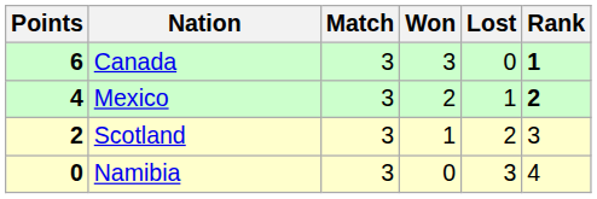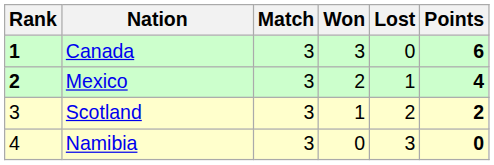 <table class="wikitable">
 <tr>
-<th width=20>Points</th>
+<th width=20>Rank</th>
 <th width=150>Nation</th>
 <th width=20>Match</th>
 <th width=20>Won</th>
 <th width=20>Lost</th>
-<th width=20>Rank</th>
+<th width=20>Points</th>
 </tr>
 <tr style="text-align:right; background:#cfc;">
-<td><strong>6</strong></td>
+<td align="left"><strong>1</strong></td>
 <td style="text-align:left;"> <a href='#'>Canada</a></td>
 <td>3</td>
 <td>3</td>
 <td>0</td>
-<td align="left"><strong>1</strong></td>
+<td><strong>6</strong></td>
 </tr>
 <tr style="text-align:right; background:#cfc;">
-<td><strong>4</strong></td>
+<td align="left"><strong>2</strong></td>
 <td style="text-align:left;"> <a href='#'>Mexico</a></td>
 <td>3</td>
 <td>2</td>
 <td>1</td>
-<td align="left"><strong>2</strong></td>
+<td><strong>4</strong></td>
 </tr>
 <tr style="text-align:right; background:#ffc;">
-<td><strong>2</strong></td>
+<td align="left">3</td>
 <td style="text-align:left;"> <a href='#'>Scotland</a></td>
 <td>3</td>
 <td>1</td>
 <td>2</td>
-<td align="left">3</td>
+<td><strong>2</strong></td>
 </tr>
 <tr style="text-align:right; background:#ffc;">
-<td><strong>0</strong></td>
+<td align="left">4</td>
 <td style="text-align:left;"> <a href='#'>Namibia</a></td>
 <td>3</td>
 <td>0</td>
 <td>3</td>
-<td align="left">4</td>
+<td><strong>0</strong></td>
 </tr>
 </table>
